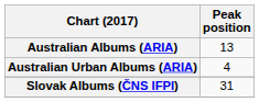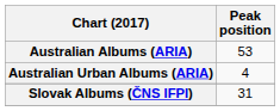 <table class="wikitable sortable plainrowheaders" style="text-align:center">
 <tr>
 <th scope="col">Chart (2017)</th>
 <th scope="col">Peak<br> position</th>
 </tr>
 <tr>
 <th scope="row">Australian Albums (<a href='#'>ARIA</a>)</th>
-<td>13</td>
+<td>53</td>
 </tr>
 <tr>
 <th scope="row">Australian Urban Albums (<a href='#'>ARIA</a>)</th>
 <td>4</td>
 </tr>
 <tr>
 </tr>
 <tr>
 </tr>
 <tr>
 </tr>
 <tr>
 </tr>
 <tr>
 </tr>
 <tr>
 </tr>
 <tr>
 </tr>
 <tr>
 </tr>
 <tr>
 </tr>
 <tr>
 </tr>
 <tr>
 </tr>
 <tr>
 </tr>
 <tr>
 <th scope="row">Slovak Albums (<a href='#'>ČNS IFPI</a>)</th>
 <td>31</td>
 </tr>
 <tr>
 </tr>
 <tr>
 </tr>
 <tr>
 </tr>
 <tr>
 </tr>
 <tr>
 </tr>
 </table>
